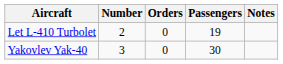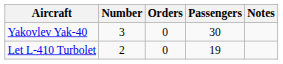 <table class="wikitable" style="margin:1em auto;">
 <tr>
 <th>Aircraft</th>
 <th>Number</th>
 <th>Orders</th>
 <th>Passengers</th>
 <th>Notes</th>
 </tr>
 <tr>
+<td><a href='#'>Yakovlev Yak-40</a></td>
+<td align="center">3</td>
+<td align="center">0</td>
+<td align="center">30</td>
+<td></td>
+</tr>
+<tr>
 <td><a href='#'>Let L-410 Turbolet</a></td>
 <td align="center">2</td>
 <td align="center">0</td>
 <td align="center">19</td>
 <td></td>
 </tr>
-<tr>
-<td><a href='#'>Yakovlev Yak-40</a></td>
-<td align="center">3</td>
-<td align="center">0</td>
-<td align="center">30</td>
-<td></td>
-</tr>
 </table>
